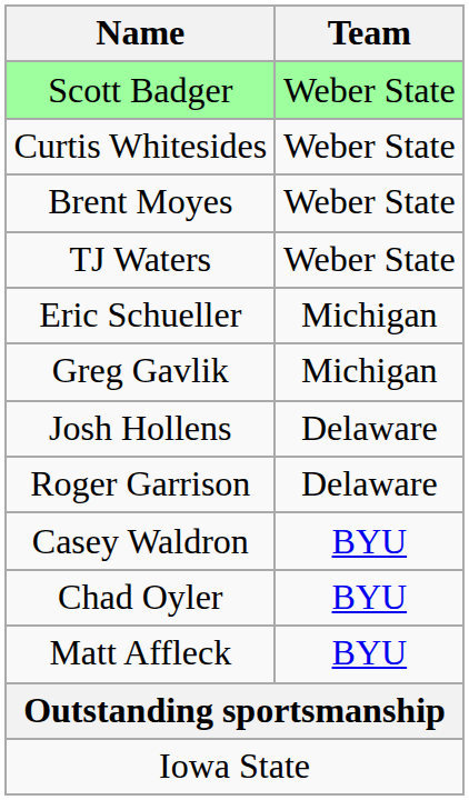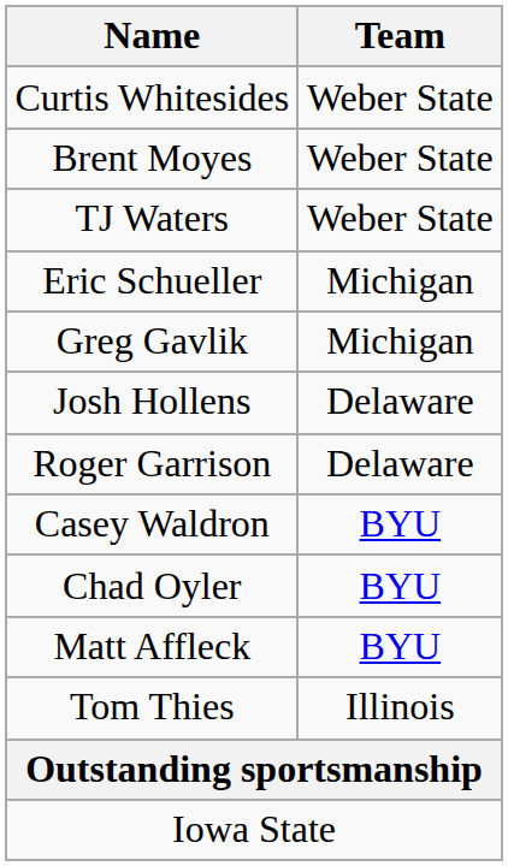 <table class="wikitable" style="text-align:center">
 <tr>
 <th>Name</th>
 <th>Team</th>
-</tr>
-<tr bgcolor="#9eff9e">
-<td>Scott Badger</td>
-<td>Weber State</td>
 </tr>
 <tr>
 <td>Curtis Whitesides</td>
 <td>Weber State</td>
 </tr>
 <tr>
 <td>Brent Moyes</td>
 <td>Weber State</td>
 </tr>
 <tr>
 <td>TJ Waters</td>
 <td>Weber State</td>
 </tr>
 <tr>
 <td>Eric Schueller</td>
 <td>Michigan</td>
 </tr>
 <tr>
 <td>Greg Gavlik</td>
 <td>Michigan</td>
 </tr>
 <tr>
 <td>Josh Hollens</td>
 <td>Delaware</td>
 </tr>
 <tr>
 <td>Roger Garrison</td>
 <td>Delaware</td>
 </tr>
 <tr>
 <td>Casey Waldron</td>
 <td><a href='#'>BYU</a></td>
 </tr>
 <tr>
 <td>Chad Oyler</td>
 <td><a href='#'>BYU</a></td>
 </tr>
 <tr>
 <td>Matt Affleck</td>
 <td><a href='#'>BYU</a></td>
 </tr>
 <tr>
+<td>Tom Thies</td>
+<td>Illinois</td>
+</tr>
+<tr>
 <th colspan="2">Outstanding sportsmanship</th>
 </tr>
 <tr>
 <td colspan="2">Iowa State</td>
 </tr>
 </table>
